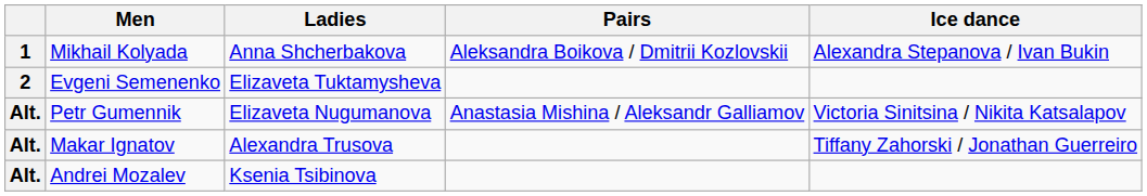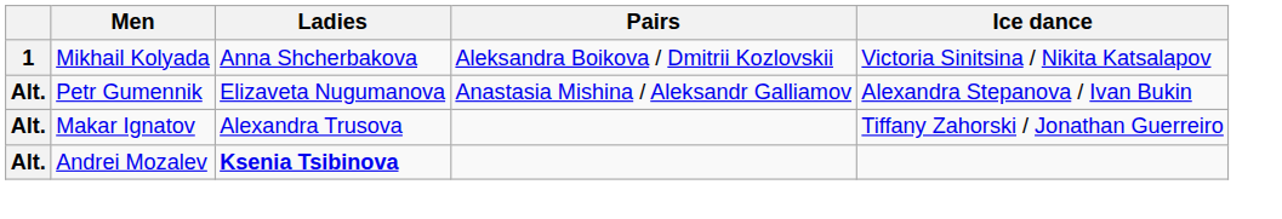 <table class="wikitable">
 <tr>
 <th></th>
 <th>Men</th>
 <th>Ladies</th>
 <th>Pairs</th>
 <th>Ice dance</th>
 </tr>
 <tr>
 <th>1</th>
 <td><a href='#'>Mikhail Kolyada</a></td>
 <td><a href='#'>Anna Shcherbakova</a></td>
 <td><a href='#'>Aleksandra Boikova</a> / <a href='#'>Dmitrii Kozlovskii</a></td>
-<td><a href='#'>Alexandra Stepanova</a> / <a href='#'>Ivan Bukin</a></td>
-</tr>
-<tr>
-<th>2</th>
-<td><a href='#'>Evgeni Semenenko</a></td>
-<td><a href='#'>Elizaveta Tuktamysheva</a></td>
-<td></td>
-<td></td>
+<td><a href='#'>Victoria Sinitsina</a> / <a href='#'>Nikita Katsalapov</a></td>
 </tr>
 <tr>
 <th>Alt.</th>
 <td><a href='#'>Petr Gumennik</a></td>
 <td><a href='#'>Elizaveta Nugumanova</a></td>
 <td><a href='#'>Anastasia Mishina</a> / <a href='#'>Aleksandr Galliamov</a></td>
-<td><a href='#'>Victoria Sinitsina</a> / <a href='#'>Nikita Katsalapov</a></td>
+<td><a href='#'>Alexandra Stepanova</a> / <a href='#'>Ivan Bukin</a></td>
 </tr>
 <tr>
 <th>Alt.</th>
 <td><a href='#'>Makar Ignatov</a></td>
 <td><a href='#'>Alexandra Trusova</a></td>
 <td></td>
 <td><a href='#'>Tiffany Zahorski</a> / <a href='#'>Jonathan Guerreiro</a></td>
 </tr>
 <tr>
 <th>Alt.</th>
 <td><a href='#'>Andrei Mozalev</a></td>
-<td><a href='#'>Ksenia Tsibinova</a></td>
+<td><strong><a href='#'>Ksenia Tsibinova</a></strong></td>
 <td></td>
 <td></td>
 </tr>
 </table>
